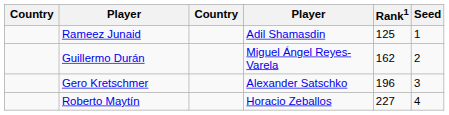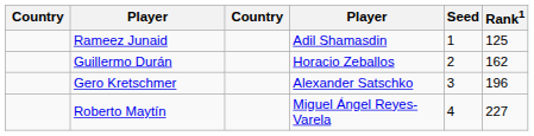 <table class="sortable wikitable">
 <tr>
 <th width="70">Country</th>
 <th width="175">Player</th>
 <th width="70">Country</th>
 <th width="175">Player</th>
+<th>Seed</th>
 <th>Rank<sup>1</sup></th>
-<th>Seed</th>
 </tr>
 <tr>
 <td></td>
 <td><a href='#'>Rameez Junaid</a></td>
 <td></td>
 <td><a href='#'>Adil Shamasdin</a></td>
+<td>1</td>
 <td>125</td>
-<td>1</td>
 </tr>
 <tr>
 <td></td>
 <td><a href='#'>Guillermo Durán</a></td>
 <td></td>
-<td><a href='#'>Miguel Ángel Reyes-Varela</a></td>
+<td><a href='#'>Horacio Zeballos</a></td>
+<td>2</td>
 <td>162</td>
-<td>2</td>
 </tr>
 <tr>
 <td></td>
 <td><a href='#'>Gero Kretschmer</a></td>
 <td></td>
 <td><a href='#'>Alexander Satschko</a></td>
+<td>3</td>
 <td>196</td>
-<td>3</td>
 </tr>
 <tr>
 <td></td>
 <td><a href='#'>Roberto Maytín</a></td>
 <td></td>
-<td><a href='#'>Horacio Zeballos</a></td>
+<td><a href='#'>Miguel Ángel Reyes-Varela</a></td>
+<td>4</td>
 <td>227</td>
-<td>4</td>
 </tr>
 </table>
